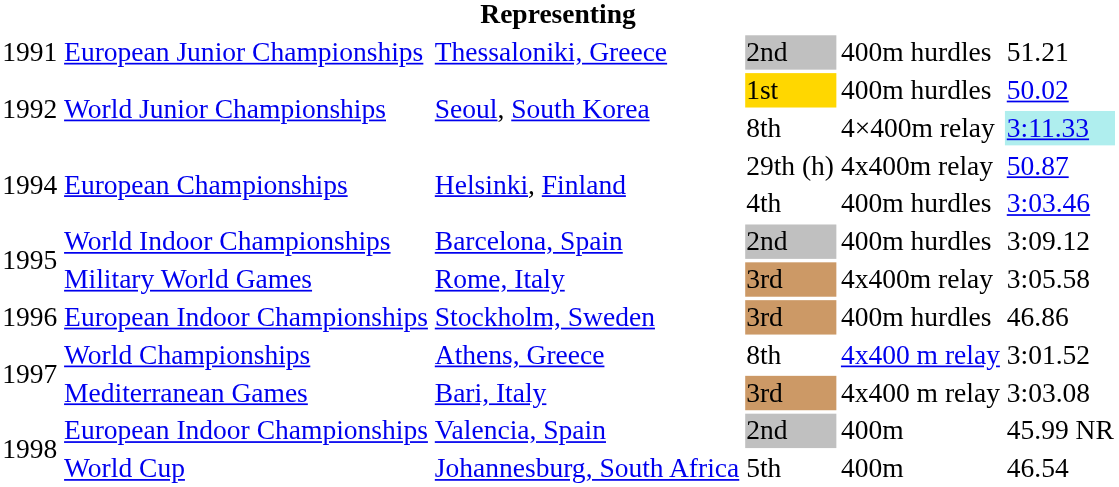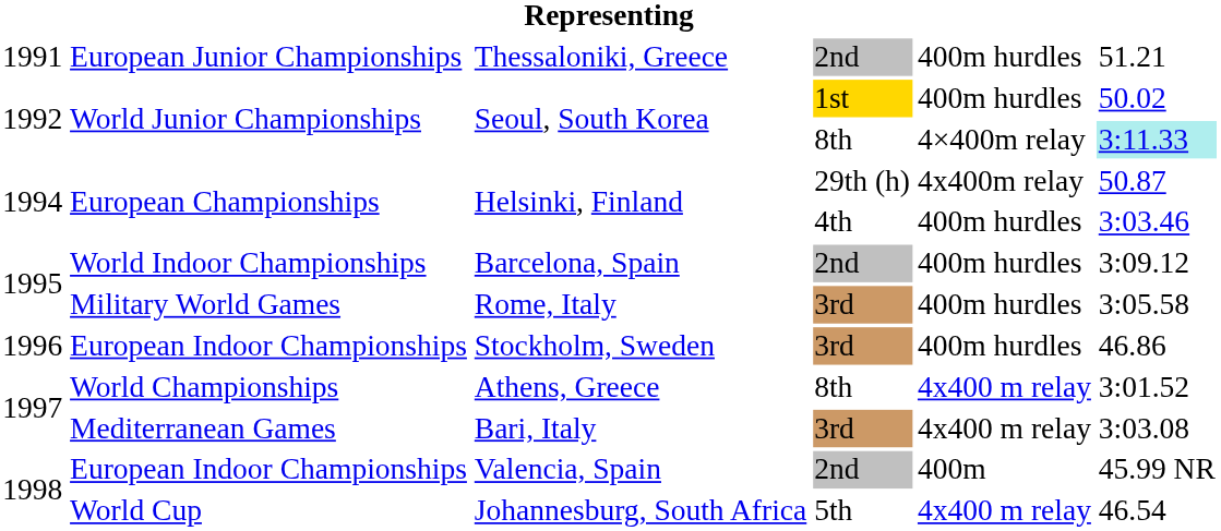 <table>
 <tr>
 <th colspan="6">Representing </th>
 </tr>
 <tr>
 <td>1991</td>
 <td><a href='#'>European Junior Championships</a></td>
 <td><a href='#'>Thessaloniki, Greece</a></td>
 <td bgcolor=silver>2nd</td>
 <td>400m hurdles</td>
 <td>51.21</td>
 </tr>
 <tr>
 <td rowspan=2>1992</td>
 <td rowspan=2><a href='#'>World Junior Championships</a></td>
 <td rowspan=2><a href='#'>Seoul</a>, <a href='#'>South Korea</a></td>
 <td bgcolor=gold>1st</td>
 <td>400m hurdles</td>
 <td><a href='#'>50.02</a></td>
 </tr>
 <tr>
 <td>8th</td>
 <td>4×400m relay</td>
 <td style="background: paleturquoise;"><a href='#'>3:11.33</a></td>
 </tr>
 <tr>
 <td rowspan=2>1994</td>
 <td rowspan=2><a href='#'>European Championships</a></td>
 <td rowspan=2><a href='#'>Helsinki</a>, <a href='#'>Finland</a></td>
 <td>29th (h)</td>
 <td>4x400m relay</td>
 <td><a href='#'>50.87</a></td>
 </tr>
 <tr>
 <td>4th</td>
 <td>400m hurdles</td>
 <td><a href='#'>3:03.46</a></td>
 </tr>
 <tr>
 <td rowspan=2>1995</td>
 <td><a href='#'>World Indoor Championships</a></td>
 <td><a href='#'>Barcelona, Spain</a></td>
 <td bgcolor=silver>2nd</td>
 <td>400m hurdles</td>
 <td>3:09.12</td>
 </tr>
 <tr>
 <td><a href='#'>Military World Games</a></td>
 <td><a href='#'>Rome, Italy</a></td>
 <td bgcolor=cc9966>3rd</td>
-<td>4x400m relay</td>
+<td>400m hurdles</td>
 <td>3:05.58</td>
 </tr>
 <tr>
 <td>1996</td>
 <td><a href='#'>European Indoor Championships</a></td>
 <td><a href='#'>Stockholm, Sweden</a></td>
 <td bgcolor=cc9966>3rd</td>
 <td>400m hurdles</td>
 <td>46.86</td>
 </tr>
 <tr>
 <td rowspan=2>1997</td>
 <td><a href='#'>World Championships</a></td>
 <td><a href='#'>Athens, Greece</a></td>
 <td>8th</td>
 <td><a href='#'>4x400 m relay</a></td>
 <td>3:01.52 </td>
 </tr>
 <tr>
 <td><a href='#'>Mediterranean Games</a></td>
 <td><a href='#'>Bari, Italy</a></td>
 <td bgcolor=cc9966>3rd</td>
 <td>4x400 m relay</td>
 <td>3:03.08</td>
 </tr>
 <tr>
 <td rowspan=2>1998</td>
 <td><a href='#'>European Indoor Championships</a></td>
 <td><a href='#'>Valencia, Spain</a></td>
 <td bgcolor=silver>2nd</td>
 <td>400m</td>
 <td>45.99 NR</td>
 </tr>
 <tr>
 <td><a href='#'>World Cup</a></td>
 <td><a href='#'>Johannesburg, South Africa</a></td>
 <td>5th</td>
-<td>400m</td>
+<td><a href='#'>4x400 m relay</a></td>
 <td>46.54</td>
 </tr>
 </table>
